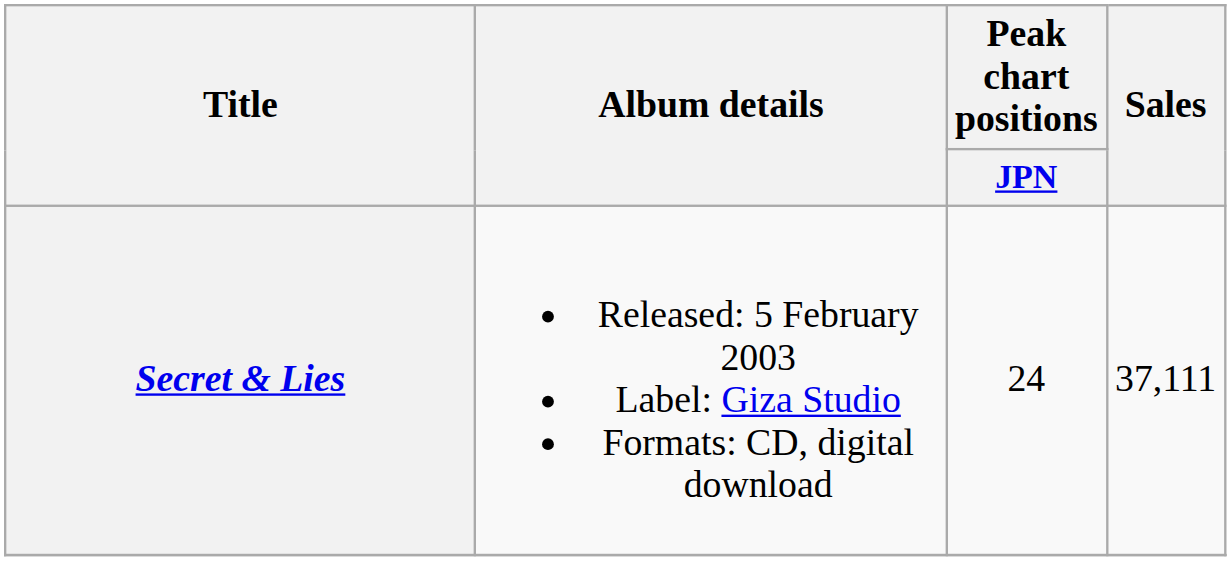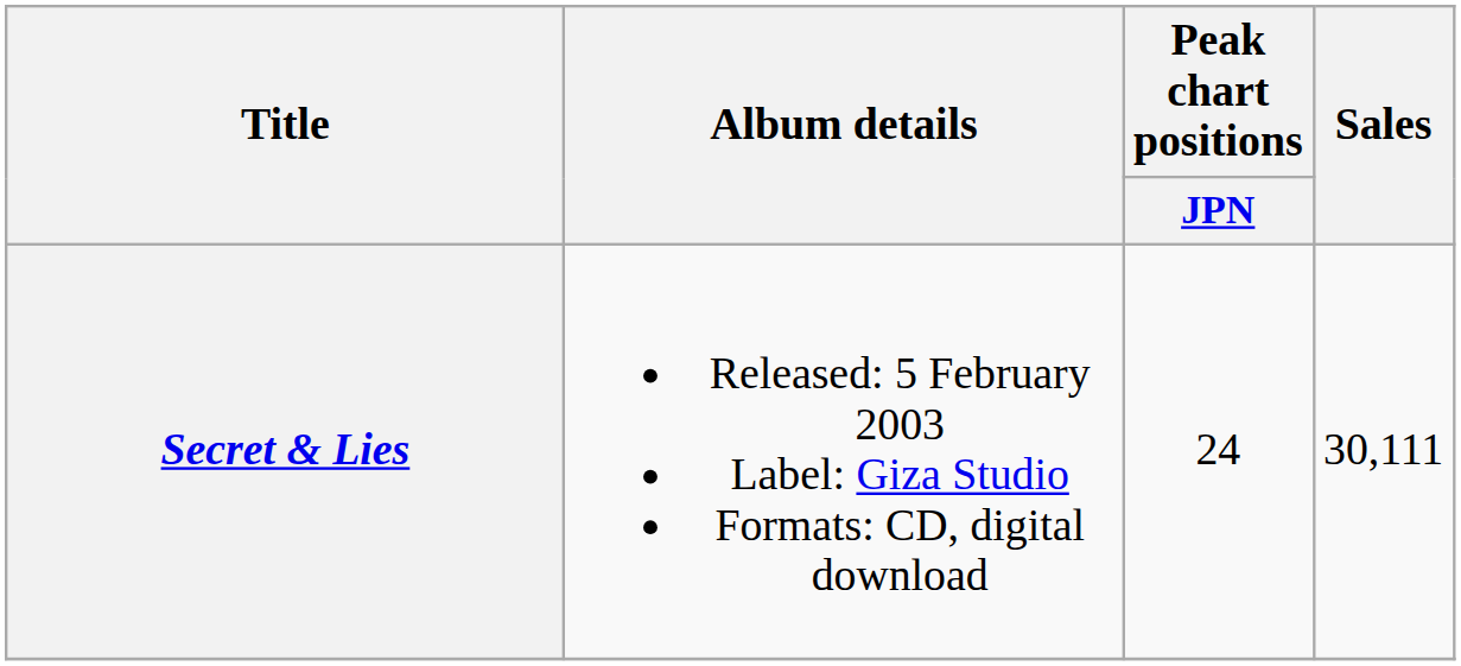 <table class="wikitable plainrowheaders" style="text-align:center;" border="1"|>
 <tr>
 <th scope="col" rowspan="2" style="width:12em;">Title</th>
 <th scope="col" rowspan="2" style="width:12em;">Album details</th>
 <th colspan="1">Peak chart positions</th>
 <th scope="col" rowspan="2">Sales </th>
 </tr>
 <tr>
 <th scope="col" style="width:3em;font-size:90%;"><a href='#'>JPN</a><br></th>
 </tr>
 <tr>
 <th scope="row"><em><a href='#'>Secret & Lies</a></em></th>
 <td><br><ul><li>Released: 5 February 2003</li><li>Label: <a href='#'>Giza Studio</a></li><li>Formats: CD, digital download</li></ul></td>
 <td>24</td>
-<td>37,111</td>
+<td>30,111</td>
 </tr>
 <tr>
 </tr>
 </table>
